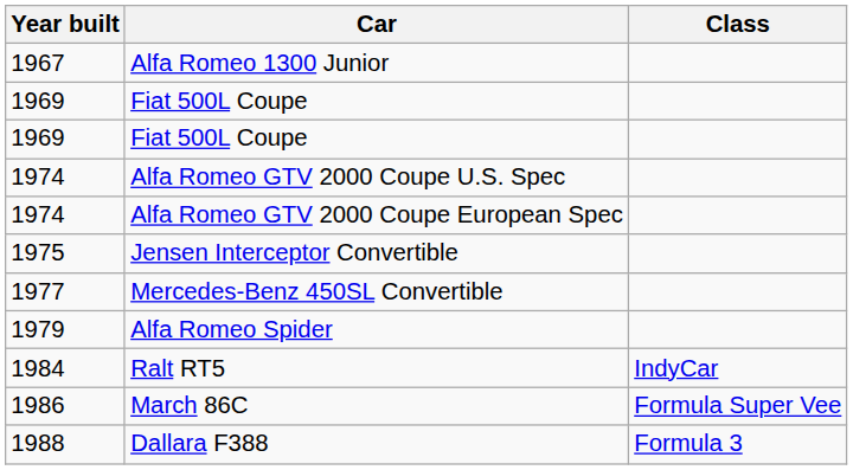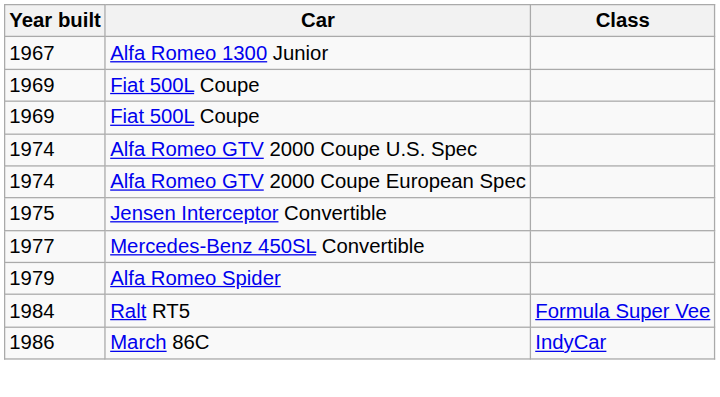 <table class="wikitable">
 <tr>
 <th>Year built</th>
 <th>Car</th>
 <th>Class</th>
 </tr>
 <tr>
 <td>1967</td>
 <td><a href='#'>Alfa Romeo 1300</a> Junior</td>
 <td></td>
 </tr>
 <tr>
 <td>1969</td>
 <td><a href='#'>Fiat 500L</a> Coupe</td>
 <td></td>
 </tr>
 <tr>
 <td>1969</td>
 <td><a href='#'>Fiat 500L</a> Coupe</td>
 <td></td>
 </tr>
 <tr>
 <td>1974</td>
 <td><a href='#'>Alfa Romeo GTV</a> 2000 Coupe U.S. Spec</td>
 <td></td>
 </tr>
 <tr>
 <td>1974</td>
 <td><a href='#'>Alfa Romeo GTV</a> 2000 Coupe European Spec</td>
 <td></td>
 </tr>
 <tr>
 <td>1975</td>
 <td><a href='#'>Jensen Interceptor</a> Convertible</td>
 <td></td>
 </tr>
 <tr>
 <td>1977</td>
 <td><a href='#'>Mercedes-Benz 450SL</a> Convertible</td>
 <td></td>
 </tr>
 <tr>
 <td>1979</td>
 <td><a href='#'>Alfa Romeo Spider</a></td>
 <td></td>
 </tr>
 <tr>
 <td>1984</td>
 <td><a href='#'>Ralt</a> RT5</td>
-<td><a href='#'>IndyCar</a></td>
+<td><a href='#'>Formula Super Vee</a></td>
 </tr>
 <tr>
 <td>1986</td>
 <td><a href='#'>March</a> 86C</td>
-<td><a href='#'>Formula Super Vee</a></td>
-</tr>
-<tr>
-<td>1988</td>
-<td><a href='#'>Dallara</a> F388</td>
-<td><a href='#'>Formula 3</a></td>
+<td><a href='#'>IndyCar</a></td>
 </tr>
 </table>
